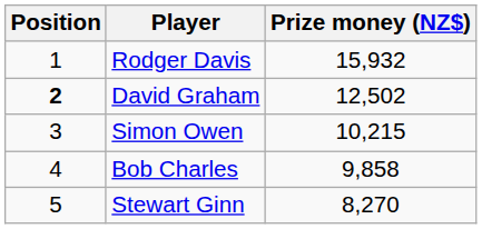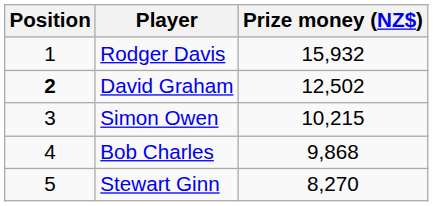 <table class="wikitable">
 <tr>
 <th>Position</th>
 <th>Player</th>
 <th>Prize money (<a href='#'>NZ$</a>)</th>
 </tr>
 <tr>
 <td align=center>1</td>
 <td> <a href='#'>Rodger Davis</a></td>
 <td align=center>15,932</td>
 </tr>
 <tr>
 <td align=center><strong>2</strong></td>
 <td> <a href='#'>David Graham</a></td>
 <td align=center>12,502</td>
 </tr>
 <tr>
 <td align=center>3</td>
 <td> <a href='#'>Simon Owen</a></td>
 <td align=center>10,215</td>
 </tr>
 <tr>
 <td align=center>4</td>
 <td> <a href='#'>Bob Charles</a></td>
-<td align=center>9,858</td>
+<td align=center>9,868</td>
 </tr>
 <tr>
 <td align=center>5</td>
 <td> <a href='#'>Stewart Ginn</a></td>
 <td align=center>8,270</td>
 </tr>
 </table>
